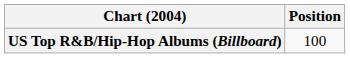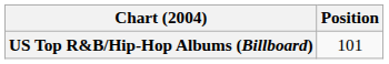 <table class="wikitable plainrowheaders">
 <tr>
 <th>Chart (2004)</th>
 <th>Position</th>
 </tr>
 <tr>
 <th scope="row">US Top R&B/Hip-Hop Albums (<em>Billboard</em>)</th>
-<td style="text-align:center;">100</td>
+<td style="text-align:center;">101</td>
 </tr>
 </table>
